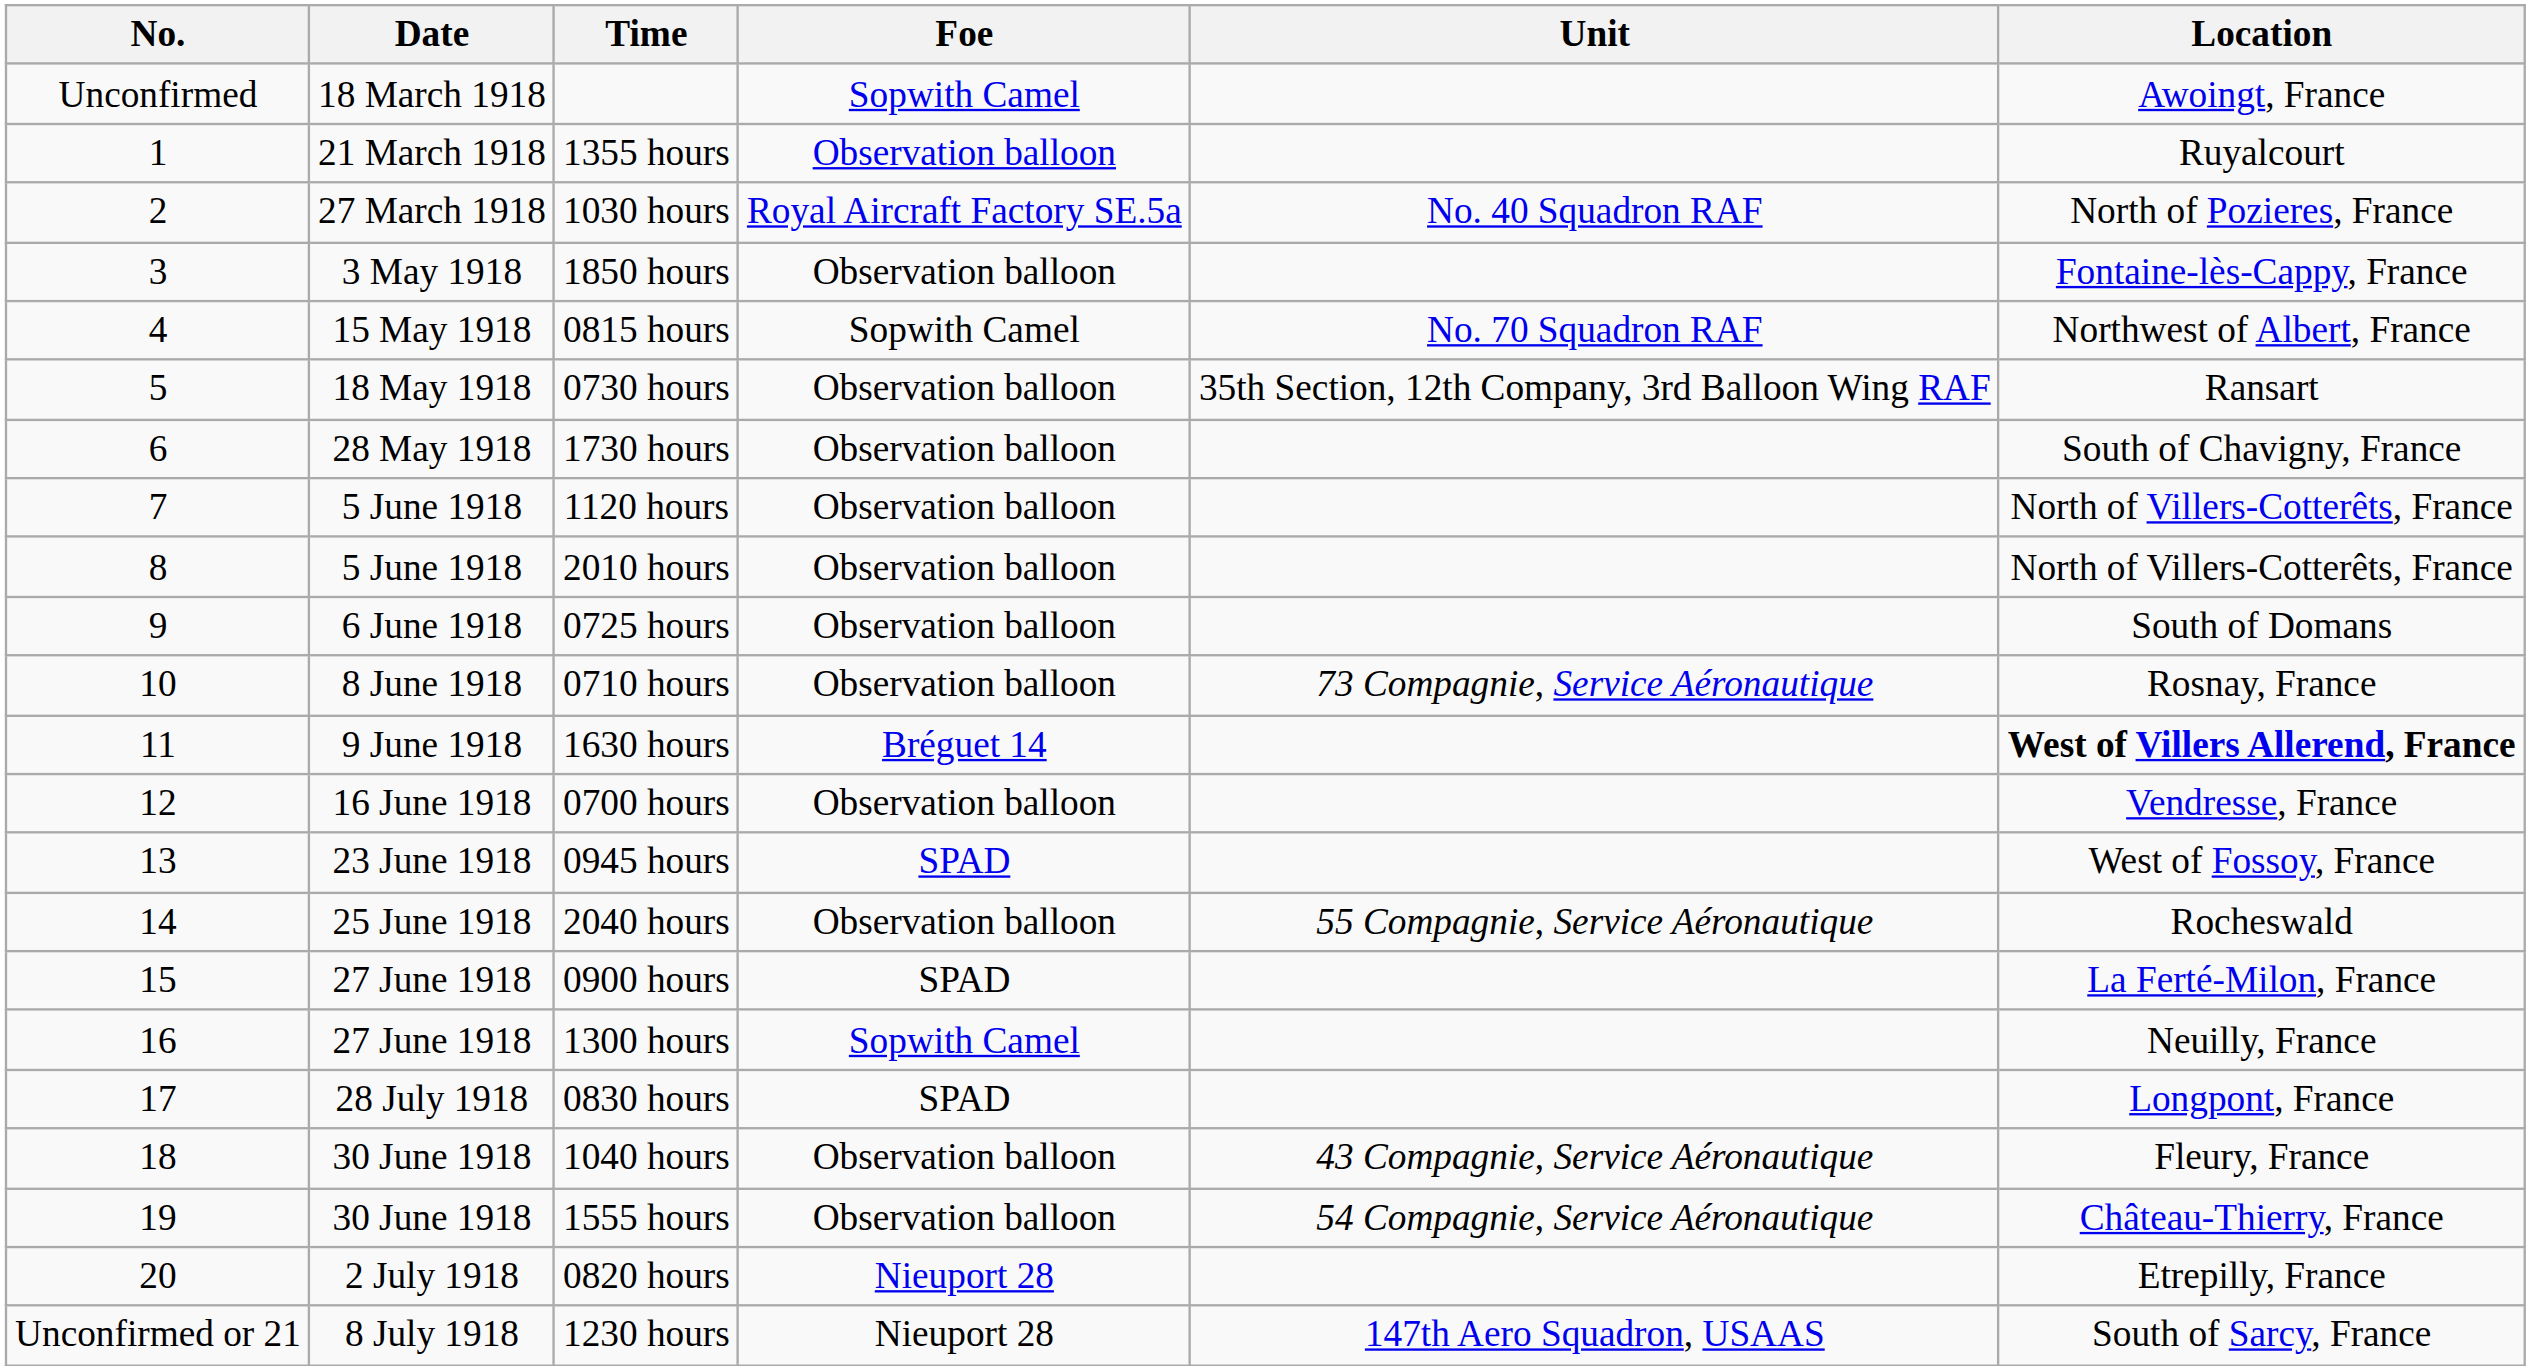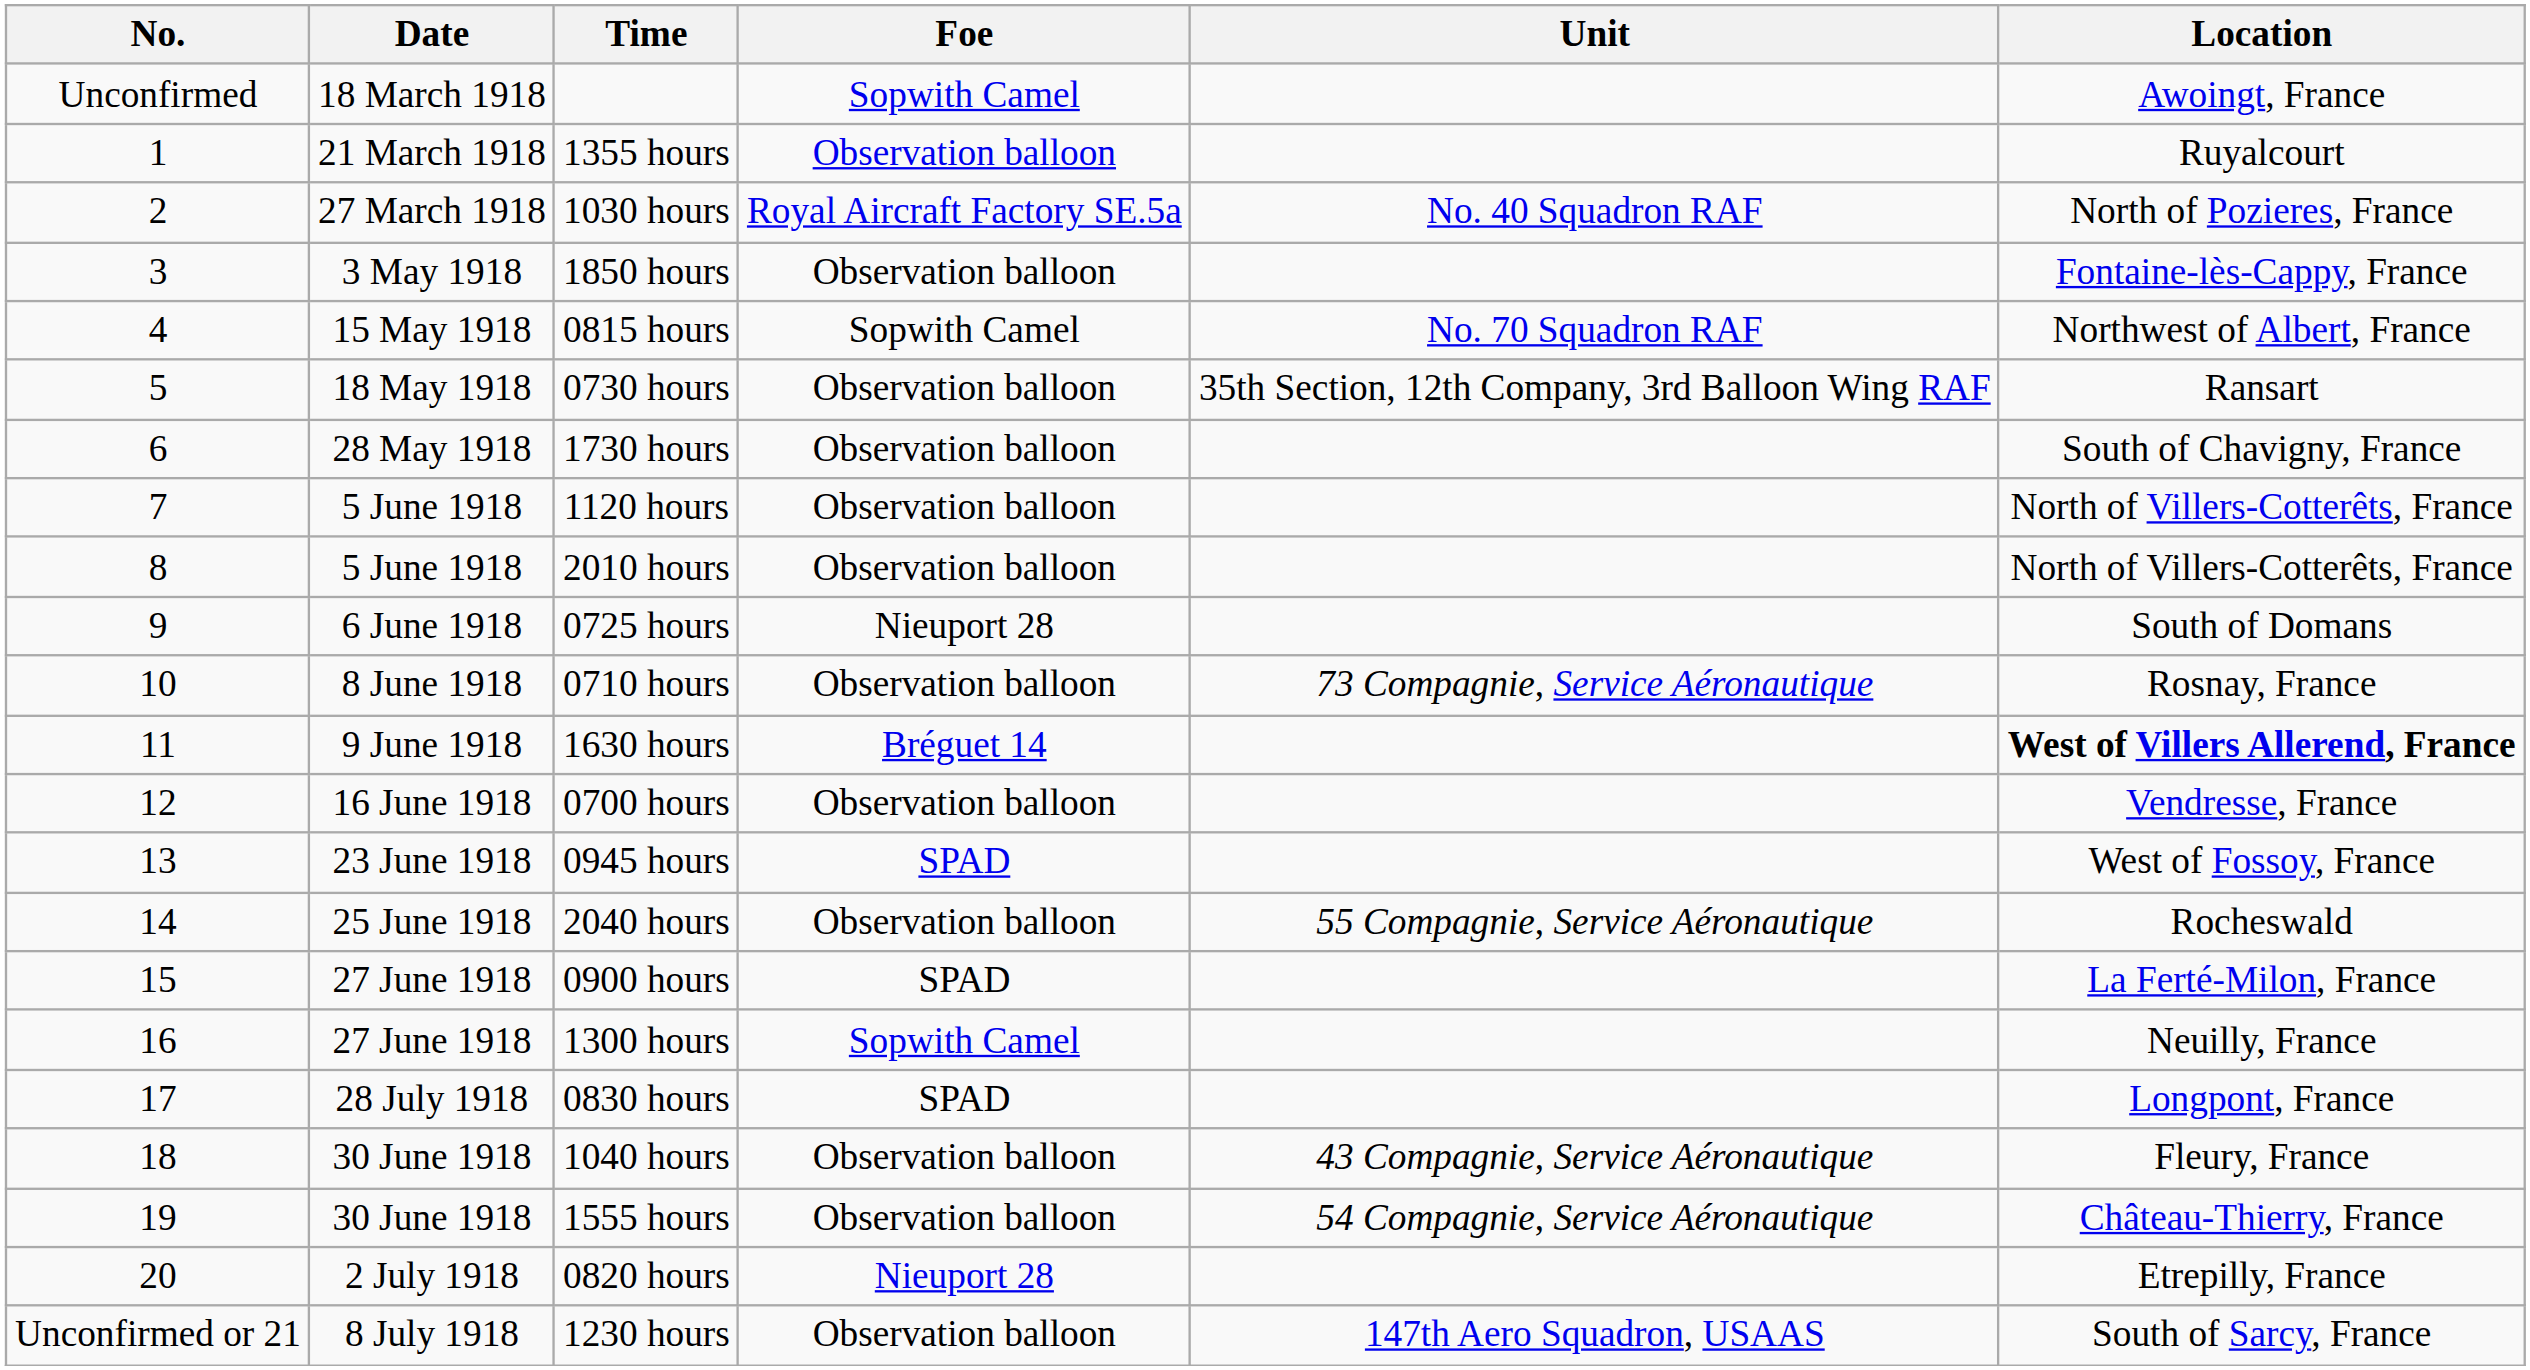 <table class="wikitable" border="1" style="margin: 1em auto 1em auto">
 <tr>
 <th>No.</th>
 <th>Date</th>
 <th>Time</th>
 <th>Foe</th>
 <th>Unit</th>
 <th>Location</th>
 </tr>
 <tr>
 <td align="center">Unconfirmed</td>
 <td align="center">18 March 1918</td>
 <td align="center"></td>
 <td align="center"><a href='#'>Sopwith Camel</a></td>
 <td align="center"></td>
 <td align="center"><a href='#'>Awoingt</a>, France</td>
 </tr>
 <tr>
 <td align="center">1</td>
 <td align="center">21 March 1918</td>
 <td align="center">1355 hours</td>
 <td align="center"><a href='#'>Observation balloon</a></td>
 <td align="center"></td>
 <td align="center">Ruyalcourt</td>
 </tr>
 <tr>
 <td align="center">2</td>
 <td align="center">27 March 1918</td>
 <td align="center">1030 hours</td>
 <td align="center"><a href='#'>Royal Aircraft Factory SE.5a</a></td>
 <td align="center"><a href='#'>No. 40 Squadron RAF</a></td>
 <td align="center">North of <a href='#'>Pozieres</a>, France</td>
 </tr>
 <tr>
 <td align="center">3</td>
 <td align="center">3 May 1918</td>
 <td align="center">1850 hours</td>
 <td align="center">Observation balloon</td>
 <td align="center"></td>
 <td align="center"><a href='#'>Fontaine-lès-Cappy</a>, France</td>
 </tr>
 <tr>
 <td align="center">4</td>
 <td align="center">15 May 1918</td>
 <td align="center">0815 hours</td>
 <td align="center">Sopwith Camel</td>
 <td align="center"><a href='#'>No. 70 Squadron RAF</a></td>
 <td align="center">Northwest of <a href='#'>Albert</a>, France</td>
 </tr>
 <tr>
 <td align="center">5</td>
 <td align="center">18 May 1918</td>
 <td align="center">0730 hours</td>
 <td align="center">Observation balloon</td>
 <td align="center">35th Section, 12th Company, 3rd Balloon Wing <a href='#'>RAF</a></td>
 <td align="center">Ransart</td>
 </tr>
 <tr>
 <td align="center">6</td>
 <td align="center">28 May 1918</td>
 <td align="center">1730 hours</td>
 <td align="center">Observation balloon</td>
 <td align="center"></td>
 <td align="center">South of Chavigny, France</td>
 </tr>
 <tr>
 <td align="center">7</td>
 <td align="center">5 June 1918</td>
 <td align="center">1120 hours</td>
 <td align="center">Observation balloon</td>
 <td align="center"></td>
 <td align="center">North of <a href='#'>Villers-Cotterêts</a>, France</td>
 </tr>
 <tr>
 <td align="center">8</td>
 <td align="center">5 June 1918</td>
 <td align="center">2010 hours</td>
 <td align="center">Observation balloon</td>
 <td align="center"></td>
 <td align="center">North of Villers-Cotterêts, France</td>
 </tr>
 <tr>
 <td align="center">9</td>
 <td align="center">6 June 1918</td>
 <td align="center">0725 hours</td>
-<td align="center">Observation balloon</td>
+<td align="center">Nieuport 28</td>
 <td align="center"></td>
 <td align="center">South of Domans</td>
 </tr>
 <tr>
 <td align="center">10</td>
 <td align="center">8 June 1918</td>
 <td align="center">0710 hours</td>
 <td align="center">Observation balloon</td>
 <td align="center"><em>73 Compagnie</em>, <em><a href='#'>Service Aéronautique</a></em></td>
 <td align="center">Rosnay, France</td>
 </tr>
 <tr>
 <td align="center">11</td>
 <td align="center">9 June 1918</td>
 <td align="center">1630 hours</td>
 <td align="center"><a href='#'>Bréguet 14</a></td>
 <td align="center"></td>
 <td align="center"><strong>West of <a href='#'>Villers Allerend</a>, France</strong></td>
 </tr>
 <tr>
 <td align="center">12</td>
 <td align="center">16 June 1918</td>
 <td align="center">0700 hours</td>
 <td align="center">Observation balloon</td>
 <td align="center"></td>
 <td align="center"><a href='#'>Vendresse</a>, France</td>
 </tr>
 <tr>
 <td align="center">13</td>
 <td align="center">23 June 1918</td>
 <td align="center">0945 hours</td>
 <td align="center"><a href='#'>SPAD</a></td>
 <td align="center"></td>
 <td align="center">West of <a href='#'>Fossoy</a>, France</td>
 </tr>
 <tr>
 <td align="center">14</td>
 <td align="center">25 June 1918</td>
 <td align="center">2040 hours</td>
 <td align="center">Observation balloon</td>
 <td align="center"><em>55 Compagnie</em>, <em>Service Aéronautique</em></td>
 <td align="center">Rocheswald</td>
 </tr>
 <tr>
 <td align="center">15</td>
 <td align="center">27 June 1918</td>
 <td align="center">0900 hours</td>
 <td align="center">SPAD</td>
 <td align="center"></td>
 <td align="center"><a href='#'>La Ferté-Milon</a>, France</td>
 </tr>
 <tr>
 <td align="center">16</td>
 <td align="center">27 June 1918</td>
 <td align="center">1300 hours</td>
 <td align="center"><a href='#'>Sopwith Camel</a></td>
 <td align="center"></td>
 <td align="center">Neuilly, France</td>
 </tr>
 <tr>
 <td align="center">17</td>
 <td align="center">28 July 1918</td>
 <td align="center">0830 hours</td>
 <td align="center">SPAD</td>
 <td align="center"></td>
 <td align="center"><a href='#'>Longpont</a>, France</td>
 </tr>
 <tr>
 <td align="center">18</td>
 <td align="center">30 June 1918</td>
 <td align="center">1040 hours</td>
 <td align="center">Observation balloon</td>
 <td align="center"><em>43 Compagnie</em>, <em>Service Aéronautique</em></td>
 <td align="center">Fleury, France</td>
 </tr>
 <tr>
 <td align="center">19</td>
 <td align="center">30 June 1918</td>
 <td align="center">1555 hours</td>
 <td align="center">Observation balloon</td>
 <td align="center"><em>54 Compagnie</em>, <em>Service Aéronautique</em></td>
 <td align="center"><a href='#'>Château-Thierry</a>, France</td>
 </tr>
 <tr>
 <td align="center">20</td>
 <td align="center">2 July 1918</td>
 <td align="center">0820 hours</td>
 <td align="center"><a href='#'>Nieuport 28</a></td>
 <td align="center"></td>
 <td align="center">Etrepilly, France</td>
 </tr>
 <tr>
 <td align="center">Unconfirmed or 21</td>
 <td align="center">8 July 1918</td>
 <td align="center">1230 hours</td>
-<td align="center">Nieuport 28</td>
+<td align="center">Observation balloon</td>
 <td align="center"><a href='#'>147th Aero Squadron</a>, <a href='#'>USAAS</a></td>
 <td align="center">South of <a href='#'>Sarcy</a>, France</td>
 </tr>
 <tr }>
 </tr>
 </table>
